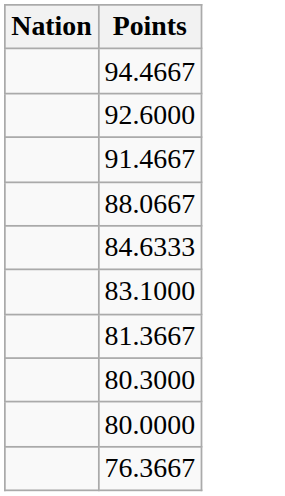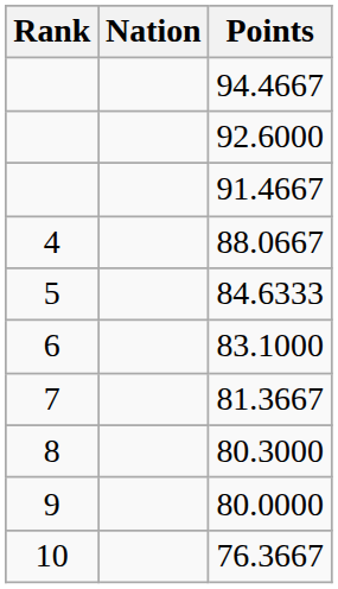 <table class="wikitable sortable" style="text-align:center">
 <tr>
+<th>Rank</th>
 <th>Nation</th>
 <th>Points</th>
 </tr>
 <tr>
+<td></td>
 <td align=left></td>
 <td>94.4667</td>
 </tr>
 <tr>
+<td></td>
 <td align=left></td>
 <td>92.6000</td>
 </tr>
 <tr>
+<td></td>
 <td align=left></td>
 <td>91.4667</td>
 </tr>
 <tr>
+<td>4</td>
 <td align=left></td>
 <td>88.0667</td>
 </tr>
 <tr>
+<td>5</td>
 <td align=left></td>
 <td>84.6333</td>
 </tr>
 <tr>
+<td>6</td>
 <td align=left></td>
 <td>83.1000</td>
 </tr>
 <tr>
+<td>7</td>
 <td align=left></td>
 <td>81.3667</td>
 </tr>
 <tr>
+<td>8</td>
 <td align=left></td>
 <td>80.3000</td>
 </tr>
 <tr>
+<td>9</td>
 <td align=left></td>
 <td>80.0000</td>
 </tr>
 <tr>
+<td>10</td>
 <td align=left></td>
 <td>76.3667</td>
 </tr>
 </table>
